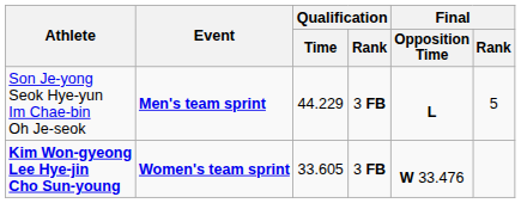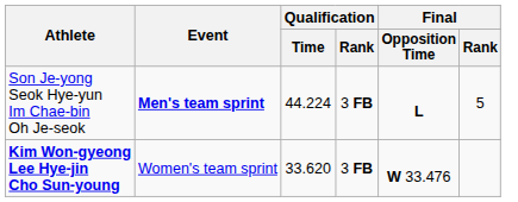 <table class=wikitable style=font-size:90%;text-align:center>
 <tr>
 <th rowspan="2">Athlete</th>
 <th rowspan="2">Event</th>
 <th colspan=2>Qualification</th>
 <th colspan=2>Final</th>
 </tr>
 <tr style="font-size:95%">
 <th>Time</th>
 <th>Rank</th>
 <th>Opposition<br>Time</th>
 <th>Rank</th>
 </tr>
 <tr>
 <td align=left><a href='#'>Son Je-yong</a><br>Seok Hye-yun<br><a href='#'>Im Chae-bin</a><br>Oh Je-seok</td>
 <td align=left><strong><a href='#'>Men's team sprint</a></strong></td>
-<td>44.229</td>
+<td>44.224</td>
 <td>3 <strong>FB</strong></td>
 <td><br><strong>L</strong></td>
 <td>5</td>
 </tr>
 <tr>
 <td align=left><strong><a href='#'>Kim Won-gyeong</a><br><a href='#'>Lee Hye-jin</a><br><a href='#'>Cho Sun-young</a></strong></td>
-<td align=left><strong><a href='#'>Women's team sprint</a></strong></td>
-<td>33.605</td>
+<td align=left><a href='#'>Women's team sprint</a></td>
+<td>33.620</td>
 <td>3 <strong>FB</strong></td>
 <td><br><strong>W</strong> 33.476</td>
 <td></td>
 </tr>
 </table>
